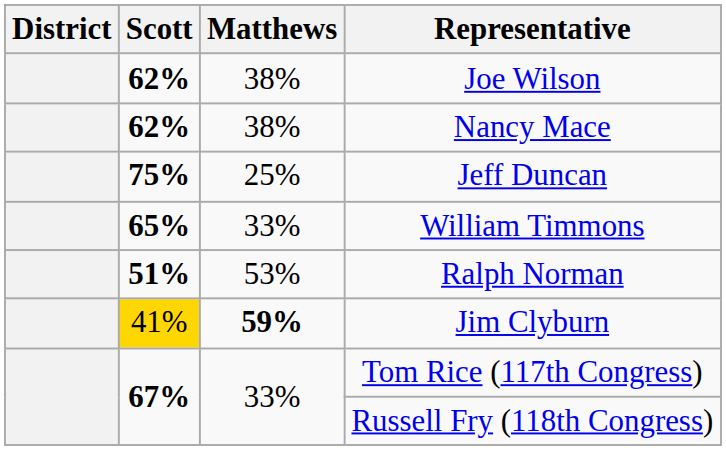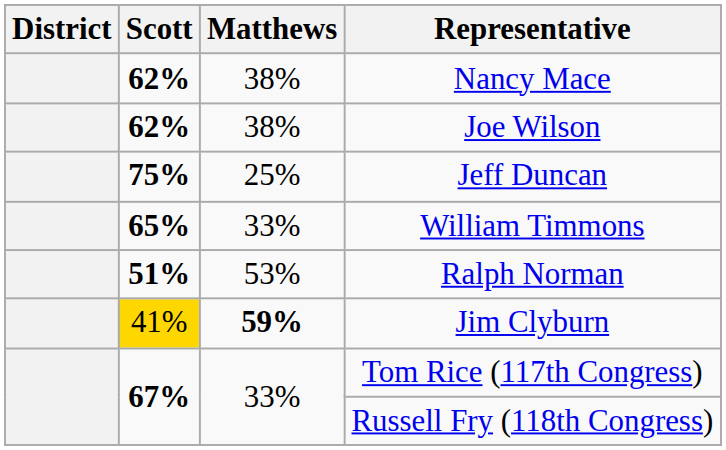 <table class=wikitable>
 <tr>
 <th>District</th>
 <th>Scott</th>
 <th>Matthews</th>
 <th>Representative</th>
 </tr>
 <tr align=center>
 <th></th>
 <td><strong>62%</strong></td>
 <td>38%</td>
-<td><a href='#'>Joe Wilson</a></td>
+<td><a href='#'>Nancy Mace</a></td>
 </tr>
 <tr align=center>
 <th></th>
 <td><strong>62%</strong></td>
 <td>38%</td>
-<td><a href='#'>Nancy Mace</a></td>
+<td><a href='#'>Joe Wilson</a></td>
 </tr>
 <tr align=center>
 <th></th>
 <td><strong>75%</strong></td>
 <td>25%</td>
 <td><a href='#'>Jeff Duncan</a></td>
 </tr>
 <tr align=center>
 <th></th>
 <td><strong>65%</strong></td>
 <td>33%</td>
 <td><a href='#'>William Timmons</a></td>
 </tr>
 <tr align=center>
 <th></th>
 <td><strong>51%</strong></td>
 <td>53%</td>
 <td><a href='#'>Ralph Norman</a></td>
 </tr>
 <tr align=center>
 <th></th>
 <td style="background: gold;">41%</td>
 <td><strong>59%</strong></td>
 <td><a href='#'>Jim Clyburn</a></td>
 </tr>
 <tr align=center>
 <th rowspan=2 ></th>
 <td rowspan=2><strong>67%</strong></td>
 <td rowspan=2>33%</td>
 <td><a href='#'>Tom Rice</a> (<a href='#'>117th Congress</a>)</td>
 </tr>
 <tr align=center>
 <td><a href='#'>Russell Fry</a> (<a href='#'>118th Congress</a>)</td>
 </tr>
 </table>
